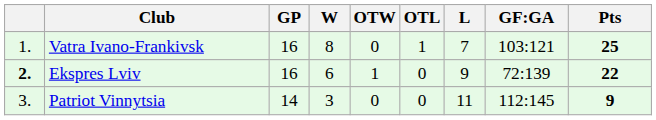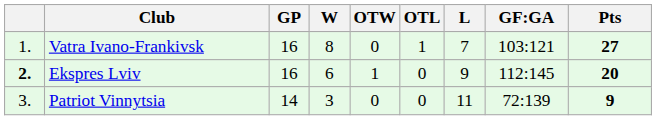 <table class="wikitable">
 <tr>
 <th width="30"></th>
 <th width="200">Club</th>
 <th width="30">GP</th>
 <th width="30">W</th>
 <th width="30">OTW</th>
 <th width="30">OTL</th>
 <th width="30">L</th>
 <th width="70">GF:GA</th>
 <th width="70">Pts</th>
 </tr>
 <tr bgcolor="#e6fae6" align="center">
 <td>1.</td>
 <td align="left"><a href='#'>Vatra Ivano-Frankivsk</a></td>
 <td>16</td>
 <td>8</td>
 <td>0</td>
 <td>1</td>
 <td>7</td>
 <td>103:121</td>
-<td><strong>25</strong></td>
+<td><strong>27</strong></td>
 </tr>
 <tr bgcolor="#e6fae6" align="center">
 <td><strong>2.</strong></td>
 <td align="left"><a href='#'>Ekspres Lviv</a></td>
 <td>16</td>
 <td>6</td>
 <td>1</td>
 <td>0</td>
 <td>9</td>
-<td>72:139</td>
-<td><strong>22</strong></td>
+<td>112:145</td>
+<td><strong>20</strong></td>
 </tr>
 <tr bgcolor="#e6fae6" align="center">
 <td>3.</td>
 <td align="left"><a href='#'>Patriot Vinnytsia</a></td>
 <td>14</td>
 <td>3</td>
 <td>0</td>
 <td>0</td>
 <td>11</td>
-<td>112:145</td>
+<td>72:139</td>
 <td><strong>9</strong></td>
 </tr>
 </table>
